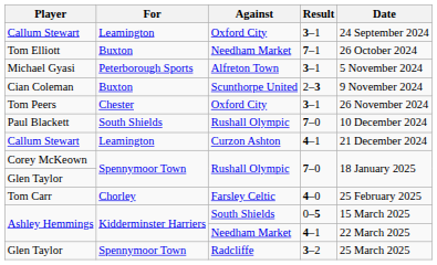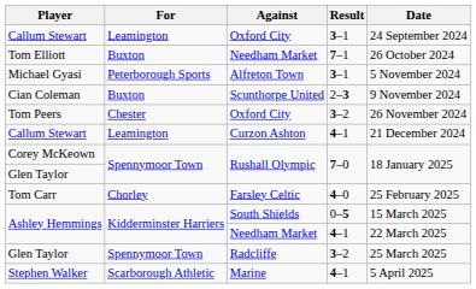 <table class="wikitable">
 <tr>
 <th>Player</th>
 <th>For</th>
 <th>Against</th>
 <th>Result</th>
 <th>Date</th>
 </tr>
 <tr>
 <td> <a href='#'>Callum Stewart</a></td>
 <td><a href='#'>Leamington</a></td>
 <td><a href='#'>Oxford City</a></td>
 <td><strong>3</strong>–1</td>
 <td>24 September 2024</td>
 </tr>
 <tr>
 <td> Tom Elliott</td>
 <td><a href='#'>Buxton</a></td>
 <td><a href='#'>Needham Market</a></td>
 <td><strong>7</strong>–1</td>
 <td>26 October 2024</td>
 </tr>
 <tr>
 <td> Michael Gyasi</td>
 <td><a href='#'>Peterborough Sports</a></td>
 <td><a href='#'>Alfreton Town</a></td>
 <td><strong>3</strong>–1</td>
 <td>5 November 2024</td>
 </tr>
 <tr>
 <td> Cian Coleman</td>
 <td><a href='#'>Buxton</a></td>
 <td><a href='#'>Scunthorpe United</a></td>
 <td>2–<strong>3</strong></td>
 <td>9 November 2024</td>
 </tr>
 <tr>
 <td> Tom Peers</td>
 <td><a href='#'>Chester</a></td>
 <td><a href='#'>Oxford City</a></td>
-<td><strong>3</strong>–1</td>
+<td><strong>3</strong>–2</td>
 <td>26 November 2024</td>
-</tr>
-<tr>
-<td> Paul Blackett</td>
-<td><a href='#'>South Shields</a></td>
-<td><a href='#'>Rushall Olympic</a></td>
-<td><strong>7</strong>–0</td>
-<td>10 December 2024</td>
 </tr>
 <tr>
 <td> <a href='#'>Callum Stewart</a></td>
 <td><a href='#'>Leamington</a></td>
 <td><a href='#'>Curzon Ashton</a></td>
 <td><strong>4</strong>–1</td>
 <td>21 December 2024</td>
 </tr>
 <tr>
 <td> Corey McKeown</td>
 <td rowspan="2"><a href='#'>Spennymoor Town</a></td>
 <td rowspan="2"><a href='#'>Rushall Olympic</a></td>
 <td rowspan="2"><strong>7</strong>–0</td>
 <td rowspan="2">18 January 2025</td>
 </tr>
 <tr>
 <td> Glen Taylor</td>
 </tr>
 <tr>
 <td> Tom Carr</td>
 <td><a href='#'>Chorley</a></td>
 <td><a href='#'>Farsley Celtic</a></td>
 <td><strong>4</strong>–0</td>
 <td>25 February 2025</td>
 </tr>
 <tr>
 <td rowspan="2"> <a href='#'>Ashley Hemmings</a></td>
 <td rowspan="2"><a href='#'>Kidderminster Harriers</a></td>
 <td><a href='#'>South Shields</a></td>
 <td>0–<strong>5</strong></td>
 <td>15 March 2025</td>
 </tr>
 <tr>
 <td><a href='#'>Needham Market</a></td>
 <td><strong>4</strong>–1</td>
 <td>22 March 2025</td>
 </tr>
 <tr>
 <td> Glen Taylor</td>
 <td><a href='#'>Spennymoor Town</a></td>
 <td><a href='#'>Radcliffe</a></td>
 <td><strong>3</strong>–2</td>
 <td>25 March 2025</td>
 </tr>
+<tr>
+<td> <a href='#'>Stephen Walker</a></td>
+<td><a href='#'>Scarborough Athletic</a></td>
+<td><a href='#'>Marine</a></td>
+<td><strong>4</strong>–1</td>
+<td>5 April 2025</td>
+</tr>
 </table>
